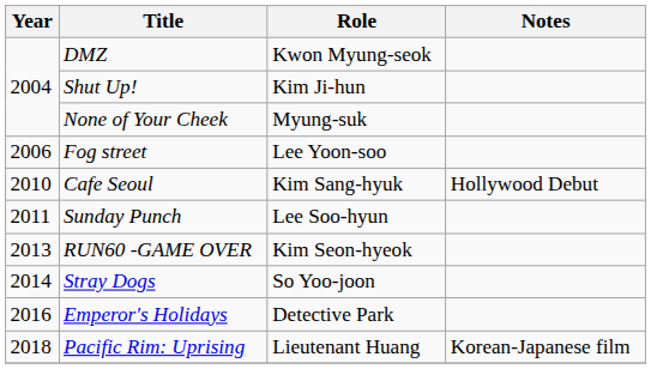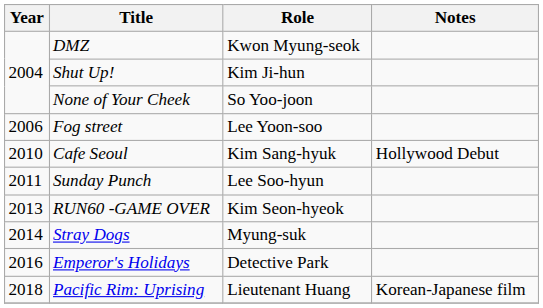 <table class="wikitable sortable" style="width:500px">
 <tr>
 <th>Year</th>
 <th>Title</th>
 <th>Role</th>
 <th>Notes</th>
 </tr>
 <tr>
 <td rowspan=3>2004</td>
 <td><em>DMZ</em></td>
 <td>Kwon Myung-seok</td>
 <td></td>
 </tr>
 <tr>
 <td><em>Shut Up!</em></td>
 <td>Kim Ji-hun</td>
 <td></td>
 </tr>
 <tr>
 <td><em>None of Your Cheek</em></td>
-<td>Myung-suk</td>
+<td>So Yoo-joon</td>
 <td></td>
 </tr>
 <tr>
 <td>2006</td>
 <td><em>Fog street</em></td>
 <td>Lee Yoon-soo</td>
 <td></td>
 </tr>
 <tr>
 <td>2010</td>
 <td><em>Cafe Seoul</em></td>
 <td>Kim Sang-hyuk</td>
 <td>Hollywood Debut</td>
 </tr>
 <tr>
 <td>2011</td>
 <td><em>Sunday Punch</em></td>
 <td>Lee Soo-hyun</td>
 <td></td>
 </tr>
 <tr>
 <td>2013</td>
 <td><em>RUN60 -GAME OVER</em></td>
 <td>Kim Seon-hyeok</td>
 <td></td>
 </tr>
 <tr>
 <td>2014</td>
 <td><em><a href='#'>Stray Dogs</a></em></td>
-<td>So Yoo-joon</td>
+<td>Myung-suk</td>
 <td></td>
 </tr>
 <tr>
 <td>2016</td>
 <td><em><a href='#'>Emperor's Holidays</a></em></td>
 <td>Detective Park</td>
 <td></td>
 </tr>
 <tr>
 <td>2018</td>
 <td><em><a href='#'>Pacific Rim: Uprising</a></em></td>
 <td>Lieutenant Huang</td>
 <td>Korean-Japanese film</td>
 </tr>
 <tr>
 </tr>
 </table>
